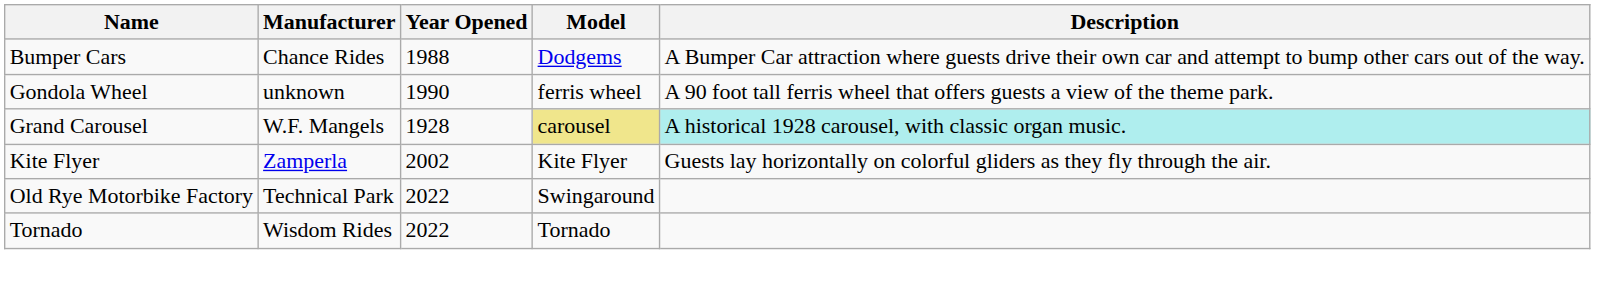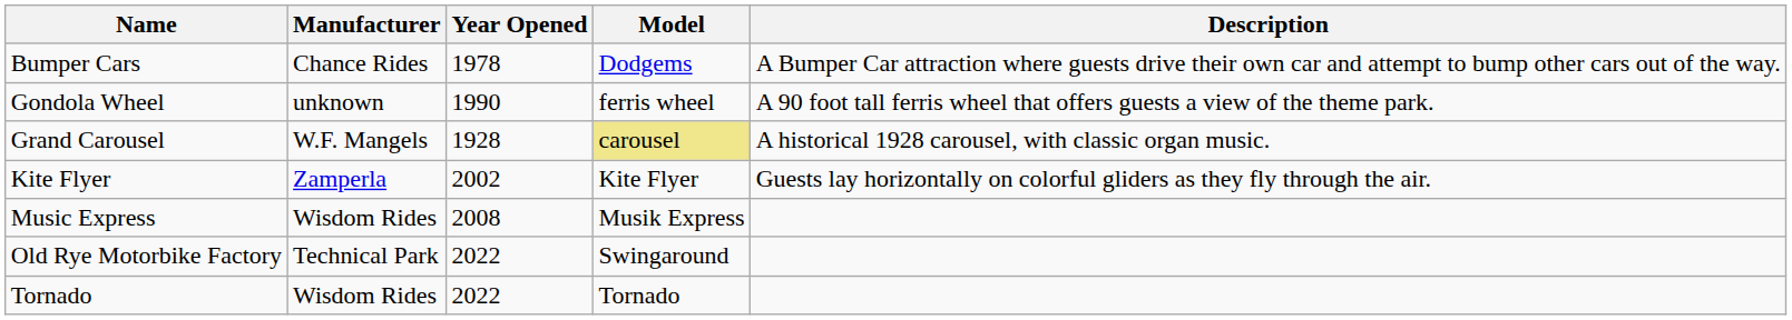 <table class="wikitable sortable">
 <tr>
 <th>Name</th>
 <th>Manufacturer</th>
 <th>Year Opened</th>
 <th>Model</th>
 <th>Description</th>
 </tr>
 <tr>
 <td>Bumper Cars</td>
 <td>Chance Rides</td>
-<td>1988</td>
+<td>1978</td>
 <td><a href='#'>Dodgems</a></td>
 <td>A Bumper Car attraction where guests drive their own car and attempt to bump other cars out of the way.</td>
 </tr>
 <tr>
 <td>Gondola Wheel</td>
 <td>unknown</td>
 <td>1990</td>
 <td>ferris wheel</td>
 <td>A 90 foot tall ferris wheel that offers guests a view of the theme park.</td>
 </tr>
 <tr>
 <td>Grand Carousel</td>
 <td>W.F. Mangels</td>
 <td>1928</td>
 <td style="background: khaki;">carousel</td>
-<td style="background: paleturquoise;">A historical 1928 carousel, with classic organ music.</td>
+<td>A historical 1928 carousel, with classic organ music.</td>
 </tr>
 <tr>
 <td>Kite Flyer</td>
 <td><a href='#'>Zamperla</a></td>
 <td>2002</td>
 <td>Kite Flyer</td>
 <td>Guests lay horizontally on colorful gliders as they fly through the air.</td>
+</tr>
+<tr>
+<td>Music Express</td>
+<td>Wisdom Rides</td>
+<td>2008</td>
+<td>Musik Express</td>
+<td></td>
 </tr>
 <tr>
 <td>Old Rye Motorbike Factory</td>
 <td>Technical Park</td>
 <td>2022</td>
 <td>Swingaround</td>
 <td></td>
 </tr>
 <tr>
 <td>Tornado</td>
 <td>Wisdom Rides</td>
 <td>2022</td>
 <td>Tornado</td>
 <td></td>
 </tr>
 </table>
